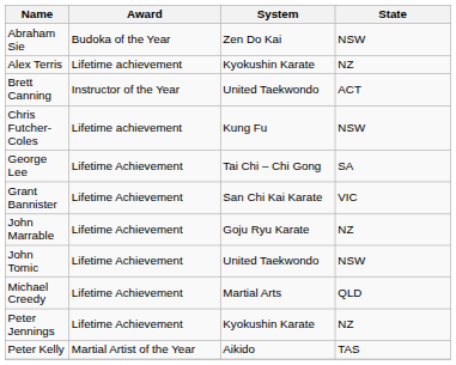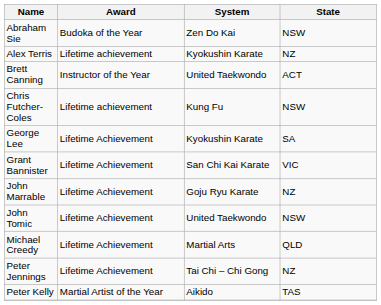 <table class="wikitable sortable collapsible">
 <tr>
 <th width="80" sortable>Name</th>
 <th width="200">Award</th>
 <th width="150">System</th>
 <th width="150">State</th>
 </tr>
 <tr>
 <td>Abraham Sie</td>
 <td>Budoka of the Year</td>
 <td>Zen Do Kai</td>
 <td>NSW</td>
 </tr>
 <tr>
 <td>Alex Terris</td>
 <td>Lifetime achievement</td>
 <td>Kyokushin Karate</td>
 <td>NZ</td>
 </tr>
 <tr>
 <td>Brett Canning</td>
 <td>Instructor of the Year</td>
 <td>United Taekwondo</td>
 <td>ACT</td>
 </tr>
 <tr>
 <td>Chris Futcher-Coles</td>
 <td>Lifetime achievement</td>
 <td>Kung Fu</td>
 <td>NSW</td>
 </tr>
 <tr>
 <td>George Lee</td>
 <td>Lifetime Achievement</td>
-<td>Tai Chi – Chi Gong</td>
+<td>Kyokushin Karate</td>
 <td>SA</td>
 </tr>
 <tr>
 <td>Grant Bannister</td>
 <td>Lifetime Achievement</td>
 <td>San Chi Kai Karate</td>
 <td>VIC</td>
 </tr>
 <tr>
 <td>John Marrable</td>
 <td>Lifetime Achievement</td>
 <td>Goju Ryu Karate</td>
 <td>NZ</td>
 </tr>
 <tr>
 <td>John Tomic</td>
 <td>Lifetime Achievement</td>
 <td>United Taekwondo</td>
 <td>NSW</td>
 </tr>
 <tr>
 <td>Michael Creedy</td>
 <td>Lifetime Achievement</td>
 <td>Martial Arts</td>
 <td>QLD</td>
 </tr>
 <tr>
 <td>Peter Jennings</td>
 <td>Lifetime Achievement</td>
-<td>Kyokushin Karate</td>
+<td>Tai Chi – Chi Gong</td>
 <td>NZ</td>
 </tr>
 <tr>
 <td>Peter Kelly</td>
 <td>Martial Artist of the Year</td>
 <td>Aikido</td>
 <td>TAS</td>
 </tr>
 <tr>
 </tr>
 </table>
